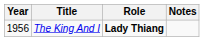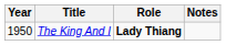 <table class="wikitable">
 <tr>
 <th>Year</th>
 <th>Title</th>
 <th>Role</th>
 <th>Notes</th>
 </tr>
 <tr>
-<td>1956</td>
+<td>1950</td>
 <td><em><a href='#'>The King And I</a></em></td>
 <td><strong>Lady Thiang</strong></td>
 <td></td>
 </tr>
 </table>
